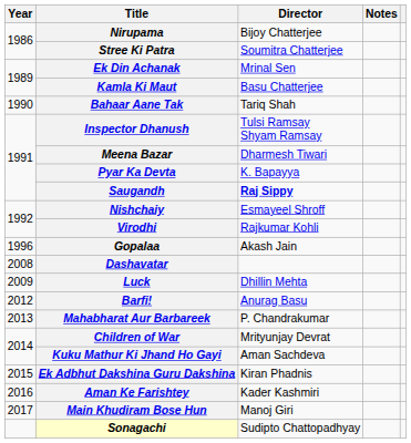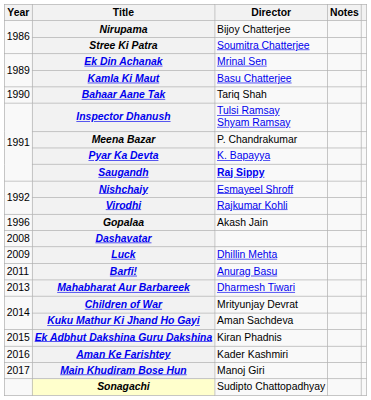 <table class="wikitable sortable">
 <tr>
 <th>Year</th>
 <th>Title</th>
 <th>Director</th>
 <th>Notes</th>
 <th></th>
 </tr>
 <tr>
 <td rowspan="2">1986</td>
 <th><em>Nirupama</em></th>
 <td>Bijoy Chatterjee</td>
 <td></td>
 <td></td>
 </tr>
 <tr>
 <th><em>Stree Ki Patra</em></th>
 <td><a href='#'>Soumitra Chatterjee</a></td>
 <td></td>
 <td></td>
 </tr>
 <tr>
 <td rowspan="2">1989</td>
 <th><em><a href='#'>Ek Din Achanak</a></em></th>
 <td><a href='#'>Mrinal Sen</a></td>
 <td></td>
 <td></td>
 </tr>
 <tr>
 <th><em><a href='#'>Kamla Ki Maut</a></em></th>
 <td><a href='#'>Basu Chatterjee</a></td>
 <td></td>
 <td></td>
 </tr>
 <tr>
 <td>1990</td>
 <th><em><a href='#'>Bahaar Aane Tak</a></em></th>
 <td>Tariq Shah</td>
 <td></td>
 <td></td>
 </tr>
 <tr>
 <td rowspan="4">1991</td>
 <th><em><a href='#'>Inspector Dhanush</a></em></th>
 <td><a href='#'>Tulsi Ramsay</a><br><a href='#'>Shyam Ramsay</a></td>
 <td></td>
 <td></td>
 </tr>
 <tr>
 <th><em>Meena Bazar</em></th>
-<td><a href='#'>Dharmesh Tiwari</a></td>
+<td>P. Chandrakumar</td>
 <td></td>
 <td></td>
 </tr>
 <tr>
 <th><em><a href='#'>Pyar Ka Devta</a></em></th>
 <td><a href='#'>K. Bapayya</a></td>
 <td></td>
 <td></td>
 </tr>
 <tr>
 <th><em><a href='#'>Saugandh</a></em></th>
 <td><strong><a href='#'>Raj Sippy</a></strong></td>
 <td></td>
 <td></td>
 </tr>
 <tr>
 <td rowspan="2">1992</td>
 <th><em><a href='#'>Nishchaiy</a></em></th>
 <td><a href='#'>Esmayeel Shroff</a></td>
 <td></td>
 <td></td>
 </tr>
 <tr>
 <th><em><a href='#'>Virodhi</a></em></th>
 <td><a href='#'>Rajkumar Kohli</a></td>
 <td></td>
 <td></td>
 </tr>
 <tr>
 <td>1996</td>
 <th><em>Gopalaa</em></th>
 <td>Akash Jain</td>
 <td></td>
 <td></td>
 </tr>
 <tr>
 <td>2008</td>
 <th><em><a href='#'>Dashavatar</a></em></th>
 <td></td>
 <td></td>
 <td></td>
 </tr>
 <tr>
 <td>2009</td>
 <th><em><a href='#'>Luck</a></em></th>
 <td><a href='#'>Dhillin Mehta</a></td>
 <td></td>
 <td></td>
 </tr>
 <tr>
-<td>2012</td>
+<td>2011</td>
 <th><em><a href='#'>Barfi!</a></em></th>
 <td><a href='#'>Anurag Basu</a></td>
 <td></td>
 <td></td>
 </tr>
 <tr>
 <td>2013</td>
 <th><em><a href='#'>Mahabharat Aur Barbareek</a></em></th>
-<td>P. Chandrakumar</td>
+<td><a href='#'>Dharmesh Tiwari</a></td>
 <td></td>
 <td></td>
 </tr>
 <tr>
 <td rowspan="2">2014</td>
 <th><em><a href='#'>Children of War</a></em></th>
 <td>Mrityunjay Devrat</td>
 <td></td>
 <td></td>
 </tr>
 <tr>
 <th><em><a href='#'>Kuku Mathur Ki Jhand Ho Gayi</a></em></th>
 <td>Aman Sachdeva</td>
 <td></td>
 <td></td>
 </tr>
 <tr>
 <td>2015</td>
 <th><em><a href='#'>Ek Adbhut Dakshina Guru Dakshina</a></em></th>
 <td>Kiran Phadnis</td>
 <td></td>
 <td></td>
 </tr>
 <tr>
 <td>2016</td>
 <th><em><a href='#'>Aman Ke Farishtey</a></em></th>
 <td>Kader Kashmiri</td>
 <td></td>
 <td></td>
 </tr>
 <tr>
 <td>2017</td>
 <th><em><a href='#'>Main Khudiram Bose Hun</a></em></th>
 <td>Manoj Giri</td>
 <td></td>
 <td></td>
 </tr>
 <tr>
 <td></td>
 <th style="background:#ffc;"><em>Sonagachi</em> </th>
 <td>Sudipto Chattopadhyay</td>
 <td></td>
 <td></td>
 </tr>
 </table>
